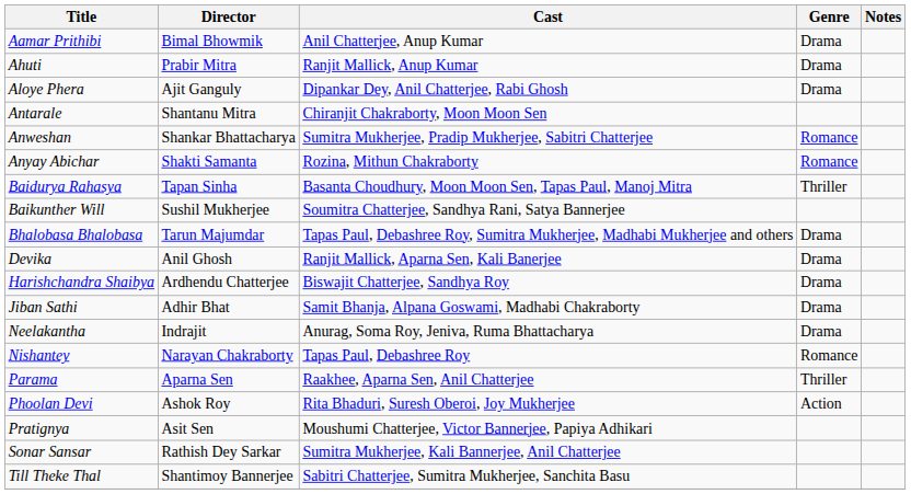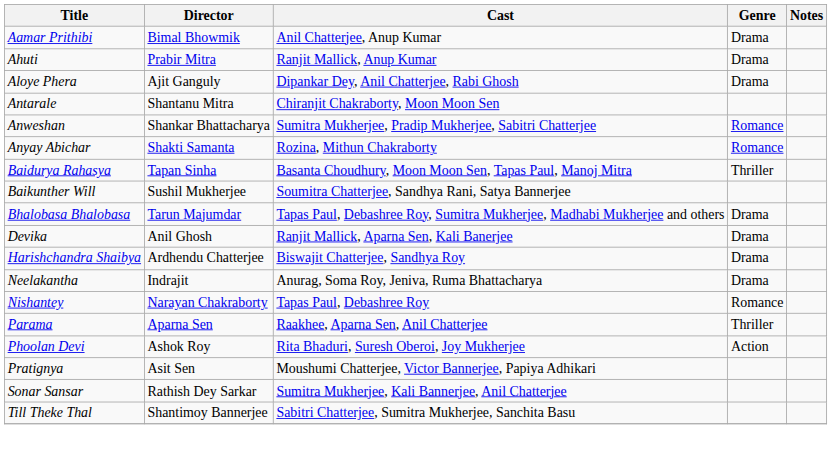 <table class="wikitable sortable" border="0">
 <tr>
 <th>Title</th>
 <th>Director</th>
 <th>Cast</th>
 <th>Genre</th>
 <th>Notes</th>
 </tr>
 <tr>
 <td><em><a href='#'>Aamar Prithibi</a></em></td>
 <td><a href='#'>Bimal Bhowmik</a></td>
 <td><a href='#'>Anil Chatterjee</a>, Anup Kumar</td>
 <td>Drama</td>
 <td></td>
 </tr>
 <tr>
 <td><em>Ahuti</em></td>
 <td><a href='#'>Prabir Mitra</a></td>
 <td><a href='#'>Ranjit Mallick</a>, <a href='#'>Anup Kumar</a></td>
 <td>Drama</td>
 <td></td>
 </tr>
 <tr>
 <td><em>Aloye Phera</em></td>
 <td>Ajit Ganguly</td>
 <td><a href='#'>Dipankar Dey</a>, <a href='#'>Anil Chatterjee</a>, <a href='#'>Rabi Ghosh</a></td>
 <td>Drama</td>
 <td></td>
 </tr>
 <tr>
 <td><em>Antarale</em></td>
 <td>Shantanu Mitra</td>
 <td><a href='#'>Chiranjit Chakraborty</a>, <a href='#'>Moon Moon Sen</a></td>
 <td></td>
 <td></td>
 </tr>
 <tr>
 <td><em>Anweshan</em></td>
 <td>Shankar Bhattacharya</td>
 <td><a href='#'>Sumitra Mukherjee</a>, <a href='#'>Pradip Mukherjee</a>, <a href='#'>Sabitri Chatterjee</a></td>
 <td><a href='#'>Romance</a></td>
 <td></td>
 </tr>
 <tr>
 <td><em>Anyay Abichar</em></td>
 <td><a href='#'>Shakti Samanta</a></td>
 <td><a href='#'>Rozina</a>, <a href='#'>Mithun Chakraborty</a></td>
 <td><a href='#'>Romance</a></td>
 <td></td>
 </tr>
 <tr>
 <td><em><a href='#'>Baidurya Rahasya</a></em></td>
 <td><a href='#'>Tapan Sinha</a></td>
 <td><a href='#'>Basanta Choudhury</a>, <a href='#'>Moon Moon Sen</a>, <a href='#'>Tapas Paul</a>, <a href='#'>Manoj Mitra</a></td>
 <td>Thriller</td>
 <td></td>
 </tr>
 <tr>
 <td><em>Baikunther Will</em></td>
 <td>Sushil Mukherjee</td>
 <td><a href='#'>Soumitra Chatterjee</a>, Sandhya Rani, Satya Bannerjee</td>
 <td></td>
 <td></td>
 </tr>
 <tr>
 <td><em><a href='#'>Bhalobasa Bhalobasa</a></em></td>
 <td><a href='#'>Tarun Majumdar</a></td>
 <td><a href='#'>Tapas Paul</a>, <a href='#'>Debashree Roy</a>, <a href='#'>Sumitra Mukherjee</a>, <a href='#'>Madhabi Mukherjee</a> and others</td>
 <td>Drama</td>
 <td></td>
 </tr>
 <tr>
 <td><em>Devika</em></td>
 <td>Anil Ghosh</td>
 <td><a href='#'>Ranjit Mallick</a>, <a href='#'>Aparna Sen</a>, <a href='#'>Kali Banerjee</a></td>
 <td>Drama</td>
 <td></td>
 </tr>
 <tr>
 <td><em><a href='#'>Harishchandra Shaibya</a></em></td>
 <td>Ardhendu Chatterjee</td>
 <td><a href='#'>Biswajit Chatterjee</a>, <a href='#'>Sandhya Roy</a></td>
 <td>Drama</td>
 <td></td>
 </tr>
 <tr>
-<td><em>Jiban Sathi</em></td>
-<td>Adhir Bhat</td>
-<td><a href='#'>Samit Bhanja</a>, <a href='#'>Alpana Goswami</a>, Madhabi Chakraborty</td>
-<td>Drama</td>
-<td></td>
-</tr>
-<tr>
 <td><em>Neelakantha</em></td>
 <td>Indrajit</td>
 <td>Anurag, Soma Roy, Jeniva, Ruma Bhattacharya</td>
 <td>Drama</td>
 <td></td>
 </tr>
 <tr>
 <td><em><a href='#'>Nishantey</a></em></td>
 <td><a href='#'>Narayan Chakraborty</a></td>
 <td><a href='#'>Tapas Paul</a>, <a href='#'>Debashree Roy</a></td>
 <td>Romance</td>
 <td></td>
 </tr>
 <tr>
 <td><em><a href='#'>Parama</a></em></td>
 <td><a href='#'>Aparna Sen</a></td>
 <td><a href='#'>Raakhee</a>, <a href='#'>Aparna Sen</a>, <a href='#'>Anil Chatterjee</a></td>
 <td>Thriller</td>
 <td></td>
 </tr>
 <tr>
 <td><em><a href='#'>Phoolan Devi</a></em></td>
 <td>Ashok Roy</td>
 <td><a href='#'>Rita Bhaduri</a>, <a href='#'>Suresh Oberoi</a>, <a href='#'>Joy Mukherjee</a></td>
 <td>Action</td>
 <td></td>
 </tr>
 <tr>
 <td><em>Pratignya</em></td>
 <td>Asit Sen</td>
 <td>Moushumi Chatterjee, <a href='#'>Victor Bannerjee</a>, Papiya Adhikari</td>
 <td></td>
 <td></td>
 </tr>
 <tr>
 <td><em>Sonar Sansar</em></td>
 <td>Rathish Dey Sarkar</td>
 <td><a href='#'>Sumitra Mukherjee</a>, <a href='#'>Kali Bannerjee</a>, <a href='#'>Anil Chatterjee</a></td>
 <td></td>
 <td></td>
 </tr>
 <tr>
 <td><em>Till Theke Thal</em></td>
 <td>Shantimoy Bannerjee</td>
 <td><a href='#'>Sabitri Chatterjee</a>, Sumitra Mukherjee, Sanchita Basu</td>
 <td></td>
 <td></td>
 </tr>
 <tr>
 </tr>
 </table>
